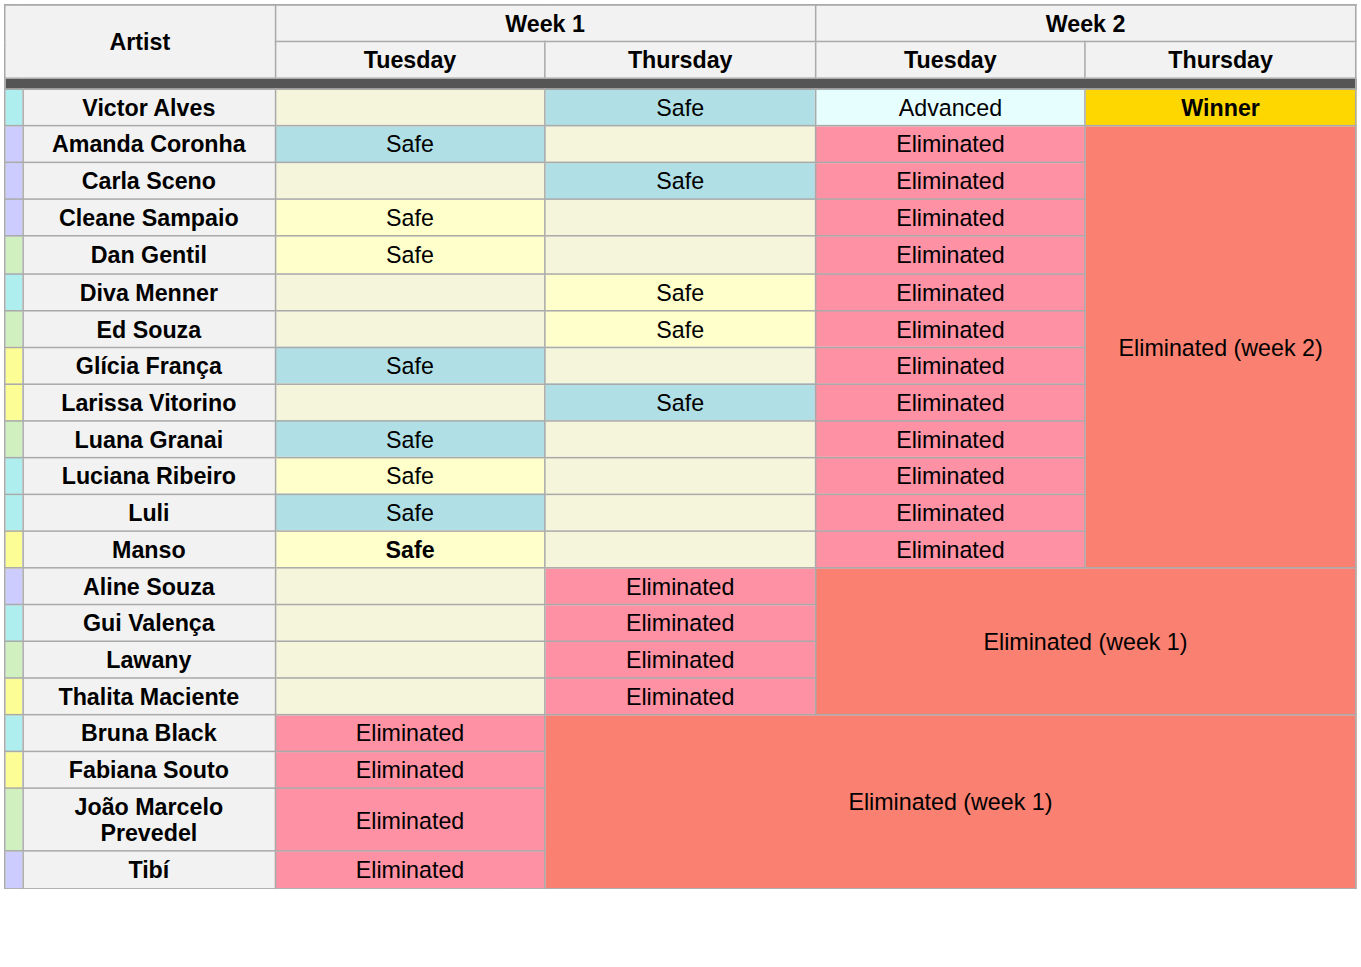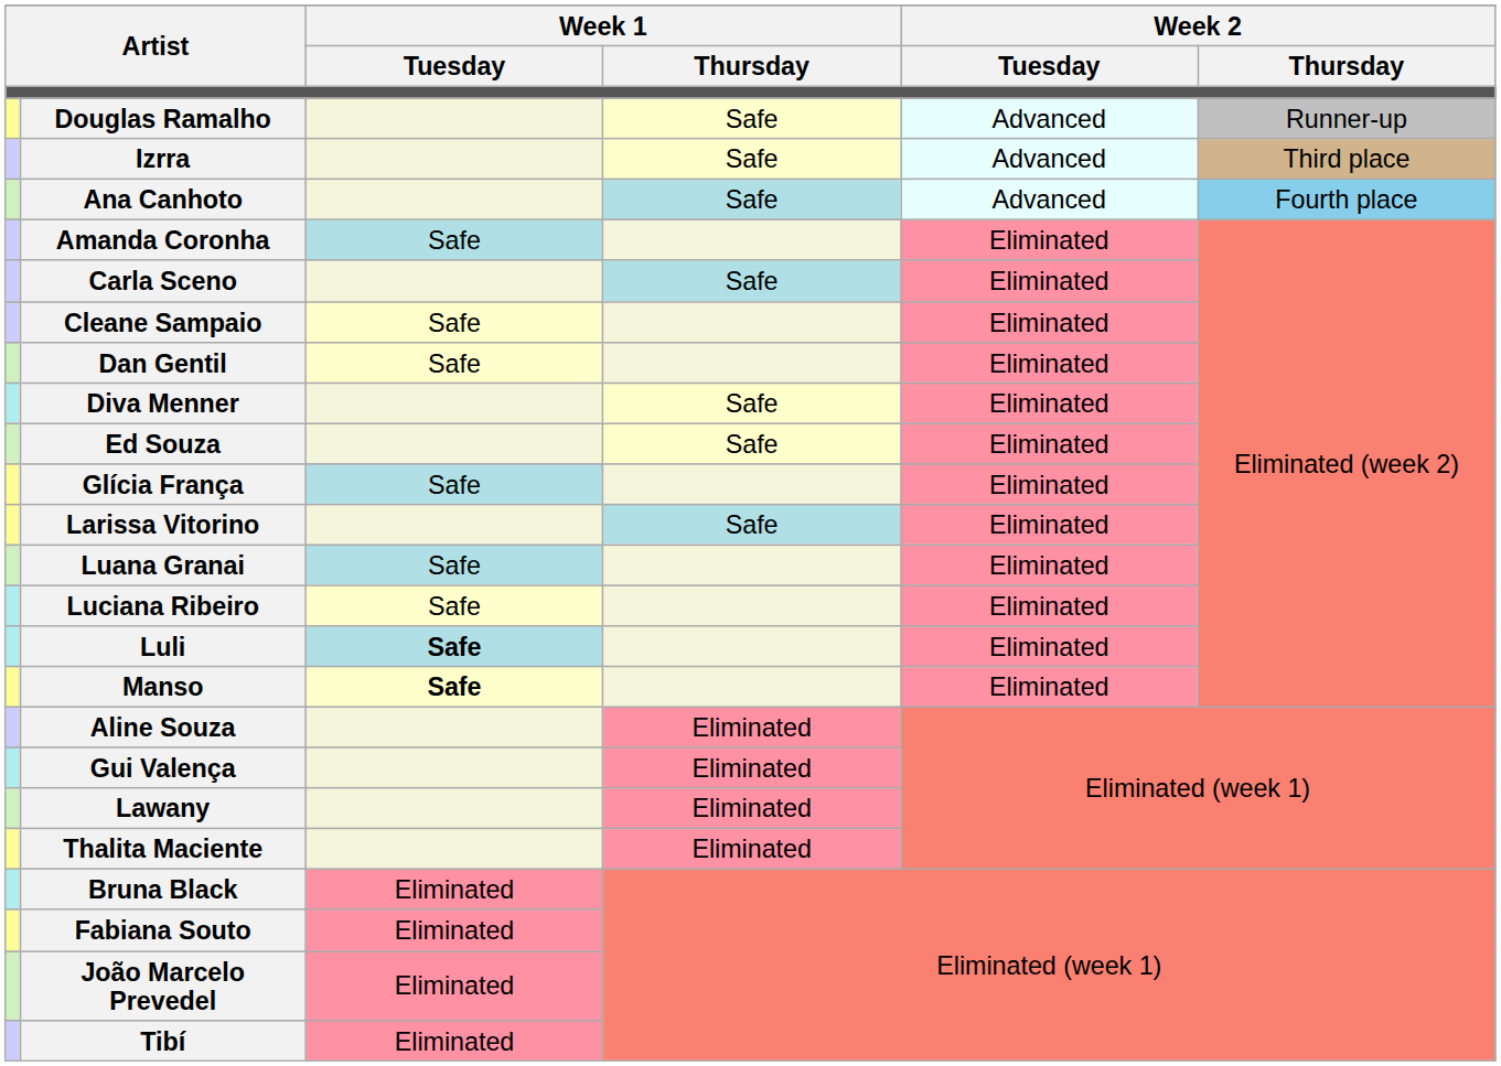 <table class="wikitable" style="text-align:center; font-size:95%; width:100%;">
 <tr>
 </tr>
 <tr>
 <th rowspan=2 width=15% colspan=2>Artist</th>
 <th colspan=2>Week 1</th>
 <th colspan=2>Week 2</th>
 </tr>
 <tr>
 <th width=15%>Tuesday</th>
 <th width=15%>Thursday</th>
 <th width=15%>Tuesday</th>
 <th width=15%>Thursday</th>
 </tr>
 <tr>
 <td colspan=6 bgcolor=555555></td>
 </tr>
 <tr>
-<td width=01% bgcolor=AFEEEE></td>
-<th width=14%>Victor Alves</th>
+<td bgcolor=FDFD96></td>
+<th>Douglas Ramalho</th>
+<td bgcolor=F5F5DC></td>
+<td bgcolor=FFFFCC>Safe</td>
+<td bgcolor=E7FEFF>Advanced</td>
+<td bgcolor=C0C0C0>Runner-up</td>
+</tr>
+<tr>
+<td bgcolor=CCCCFF></td>
+<th>Izrra</th>
+<td bgcolor=F5F5DC></td>
+<td bgcolor=FFFFCC>Safe</td>
+<td bgcolor=E7FEFF>Advanced</td>
+<td bgcolor=D2B48C>Third place</td>
+</tr>
+<tr>
+<td bgcolor=D0F0C0></td>
+<th>Ana Canhoto</th>
 <td bgcolor=F5F5DC></td>
 <td bgcolor=B0E0E6>Safe</td>
 <td bgcolor=E7FEFF>Advanced</td>
-<td bgcolor=FFD700><strong> Winner</strong></td>
+<td bgcolor=87CEEB>Fourth place</td>
 </tr>
 <tr>
 <td bgcolor=CCCCFF></td>
 <th>Amanda Coronha</th>
 <td bgcolor=B0E0E6>Safe</td>
 <td bgcolor=F5F5DC></td>
 <td bgcolor=FF91A4>Eliminated</td>
 <td bgcolor=FA8072 rowspan=12>Eliminated (week 2)</td>
 </tr>
 <tr>
 <td bgcolor=CCCCFF></td>
 <th>Carla Sceno</th>
 <td bgcolor=F5F5DC></td>
 <td bgcolor=B0E0E6>Safe</td>
 <td bgcolor=FF91A4>Eliminated</td>
 </tr>
 <tr>
 <td bgcolor=CCCCFF></td>
 <th>Cleane Sampaio</th>
 <td bgcolor=FFFFCC>Safe</td>
 <td bgcolor=F5F5DC></td>
 <td bgcolor=FF91A4>Eliminated</td>
 </tr>
 <tr>
 <td bgcolor=D0F0C0></td>
 <th>Dan Gentil</th>
 <td bgcolor=FFFFCC>Safe</td>
 <td bgcolor=F5F5DC></td>
 <td bgcolor=FF91A4>Eliminated</td>
 </tr>
 <tr>
 <td bgcolor=AFEEEE></td>
 <th>Diva Menner</th>
 <td bgcolor=F5F5DC></td>
 <td bgcolor=FFFFCC>Safe</td>
 <td bgcolor=FF91A4>Eliminated</td>
 </tr>
 <tr>
 <td bgcolor=D0F0C0></td>
 <th>Ed Souza</th>
 <td bgcolor=F5F5DC></td>
 <td bgcolor=FFFFCC>Safe</td>
 <td bgcolor=FF91A4>Eliminated</td>
 </tr>
 <tr>
 <td bgcolor=FDFD96></td>
 <th>Glícia França</th>
 <td bgcolor=B0E0E6>Safe</td>
 <td bgcolor=F5F5DC></td>
 <td bgcolor=FF91A4>Eliminated</td>
 </tr>
 <tr>
 <td bgcolor=FDFD96></td>
 <th>Larissa Vitorino</th>
 <td bgcolor=F5F5DC></td>
 <td bgcolor=B0E0E6>Safe</td>
 <td bgcolor=FF91A4>Eliminated</td>
 </tr>
 <tr>
 <td bgcolor=D0F0C0></td>
 <th>Luana Granai</th>
 <td bgcolor=B0E0E6>Safe</td>
 <td bgcolor=F5F5DC></td>
 <td bgcolor=FF91A4>Eliminated</td>
 </tr>
 <tr>
 <td bgcolor=AFEEEE></td>
 <th>Luciana Ribeiro</th>
 <td bgcolor=FFFFCC>Safe</td>
 <td bgcolor=F5F5DC></td>
 <td bgcolor=FF91A4>Eliminated</td>
 </tr>
 <tr>
 <td bgcolor=AFEEEE></td>
 <th>Luli</th>
-<td bgcolor=B0E0E6>Safe</td>
+<td bgcolor=B0E0E6><strong>Safe</strong></td>
 <td bgcolor=F5F5DC></td>
 <td bgcolor=FF91A4>Eliminated</td>
 </tr>
 <tr>
 <td bgcolor=FDFD96></td>
 <th>Manso</th>
 <td bgcolor=FFFFCC><strong>Safe</strong></td>
 <td bgcolor=F5F5DC></td>
 <td bgcolor=FF91A4>Eliminated</td>
 </tr>
 <tr>
 <td bgcolor=CCCCFF></td>
 <th>Aline Souza</th>
 <td bgcolor=F5F5DC></td>
 <td bgcolor=FF91A4>Eliminated</td>
 <td bgcolor=FA8072 rowspan=4 colspan=2>Eliminated (week 1)</td>
 </tr>
 <tr>
 <td bgcolor=AFEEEE></td>
 <th>Gui Valença</th>
 <td bgcolor=F5F5DC></td>
 <td bgcolor=FF91A4>Eliminated</td>
 </tr>
 <tr>
 <td bgcolor=D0F0C0></td>
 <th>Lawany</th>
 <td bgcolor=F5F5DC></td>
 <td bgcolor=FF91A4>Eliminated</td>
 </tr>
 <tr>
 <td bgcolor=FDFD96></td>
 <th>Thalita Maciente</th>
 <td bgcolor=F5F5DC></td>
 <td bgcolor=FF91A4>Eliminated</td>
 </tr>
 <tr>
 <td bgcolor=AFEEEE></td>
 <th>Bruna Black</th>
 <td bgcolor=FF91A4>Eliminated</td>
 <td bgcolor=FA8072 rowspan=4 colspan=3>Eliminated (week 1)</td>
 </tr>
 <tr>
 <td bgcolor=FDFD96></td>
 <th>Fabiana Souto</th>
 <td bgcolor=FF91A4>Eliminated</td>
 </tr>
 <tr>
 <td bgcolor=D0F0C0></td>
 <th>João Marcelo Prevedel</th>
 <td bgcolor=FF91A4>Eliminated</td>
 </tr>
 <tr>
 <td bgcolor=CCCCFF></td>
 <th>Tibí</th>
 <td bgcolor=FF91A4>Eliminated</td>
 </tr>
 <tr>
 </tr>
 </table>
